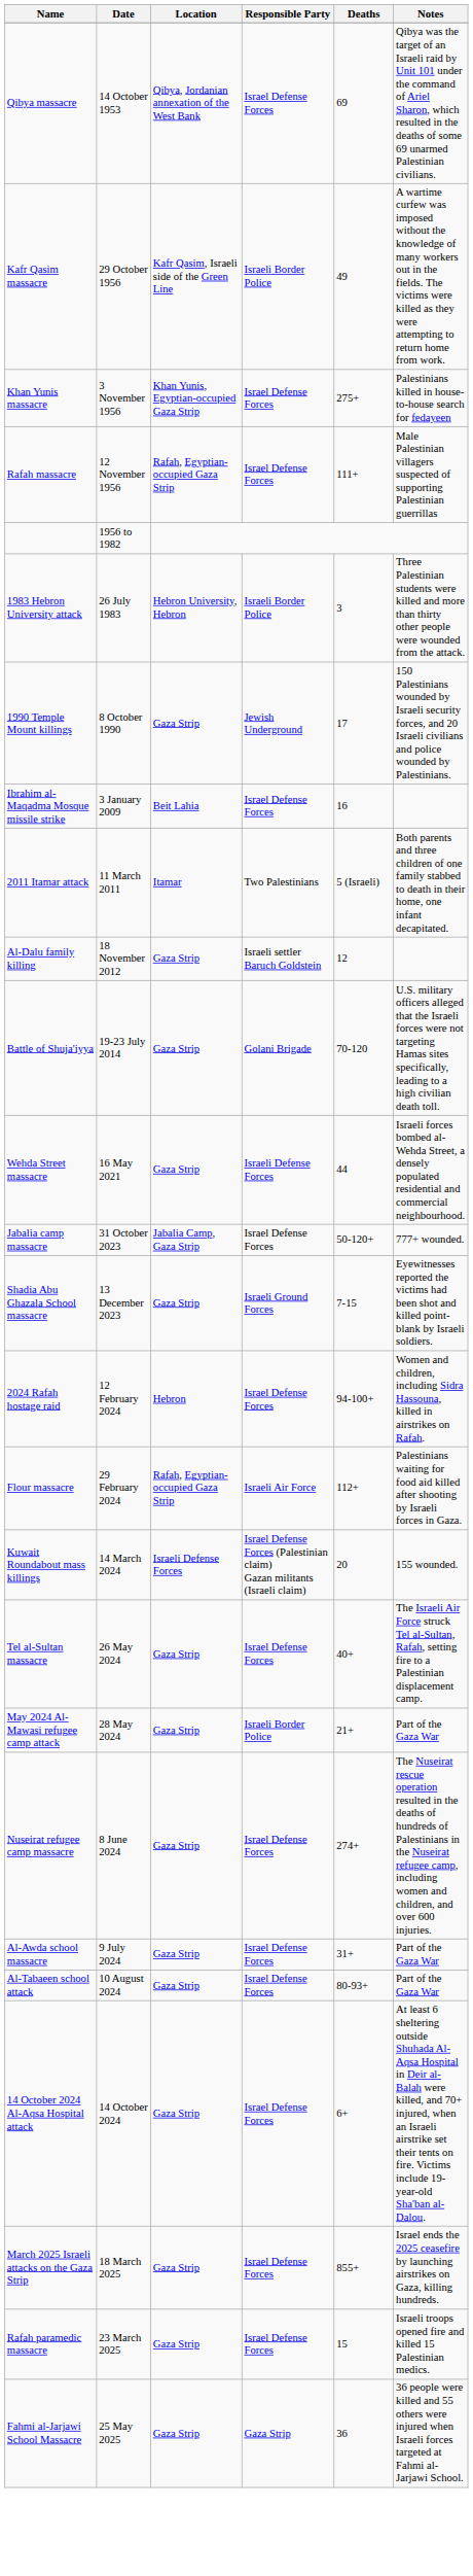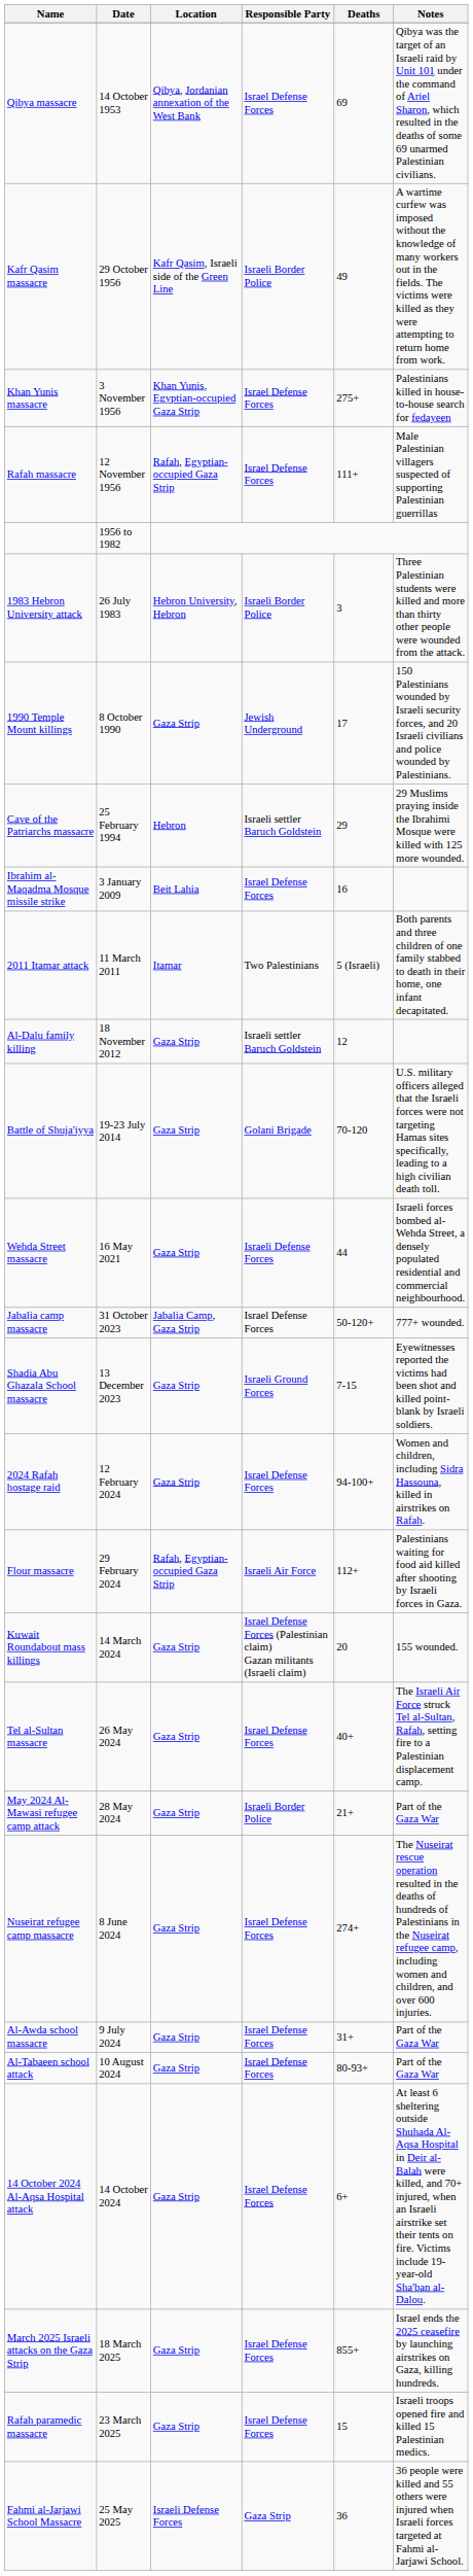 <table class="sortable wikitable" style="font-size:90%;">
 <tr>
 <th style="width:120px;">Name</th>
 <th style="width:65px;">Date</th>
 <th style="width:120px;">Location</th>
 <th style="width:120px;">Responsible Party</th>
 <th style="width:75px;">Deaths</th>
 <th class="unsortable">Notes</th>
 </tr>
 <tr>
 </tr>
 <tr>
 <td><a href='#'>Qibya massacre</a></td>
 <td>14 October 1953</td>
 <td><a href='#'>Qibya</a>, <a href='#'>Jordanian annexation of the West Bank</a></td>
 <td><a href='#'>Israel Defense Forces</a></td>
 <td>69</td>
 <td>Qibya was the target of an Israeli raid by <a href='#'>Unit 101</a> under the command of <a href='#'>Ariel Sharon</a>, which resulted in the deaths of some 69 unarmed Palestinian civilians.</td>
 </tr>
 <tr>
 <td><a href='#'>Kafr Qasim massacre</a></td>
 <td>29 October 1956</td>
 <td><a href='#'>Kafr Qasim</a>, Israeli side of the <a href='#'>Green Line</a></td>
 <td><a href='#'>Israeli Border Police</a></td>
 <td>49</td>
 <td>A wartime curfew was imposed without the knowledge of many workers out in the fields. The victims were killed as they were attempting to return home from work.</td>
 </tr>
 <tr>
 <td><a href='#'>Khan Yunis massacre</a></td>
 <td>3 November 1956</td>
 <td><a href='#'>Khan Yunis</a>, <a href='#'>Egyptian-occupied Gaza Strip</a></td>
 <td><a href='#'>Israel Defense Forces</a></td>
 <td>275+</td>
 <td>Palestinians killed in house-to-house search for <a href='#'>fedayeen</a></td>
 </tr>
 <tr>
 <td><a href='#'>Rafah massacre</a></td>
 <td>12 November 1956</td>
 <td><a href='#'>Rafah</a>, <a href='#'>Egyptian-occupied Gaza Strip</a></td>
 <td><a href='#'>Israel Defense Forces</a></td>
 <td>111+</td>
 <td>Male Palestinian villagers suspected of supporting Palestinian guerrillas</td>
 </tr>
 <tr>
 <td></td>
 <td>1956 to 1982</td>
 <td colspan=4><strong></strong></td>
 </tr>
 <tr>
 <td><a href='#'>1983 Hebron University attack</a></td>
 <td>26 July 1983</td>
 <td><a href='#'>Hebron University</a>, <a href='#'>Hebron</a></td>
 <td><a href='#'>Israeli Border Police</a></td>
 <td>3</td>
 <td>Three Palestinian students were killed and more than thirty other people were wounded from the attack.</td>
 </tr>
 <tr>
 <td><a href='#'>1990 Temple Mount killings</a></td>
 <td>8 October 1990</td>
 <td><a href='#'>Gaza Strip</a></td>
 <td><a href='#'>Jewish Underground</a></td>
 <td>17</td>
 <td>150 Palestinians wounded by Israeli security forces, and 20 Israeli civilians and police wounded by Palestinians.</td>
 </tr>
 <tr>
+<td><a href='#'>Cave of the Patriarchs massacre</a></td>
+<td>25 February 1994</td>
+<td><a href='#'>Hebron</a></td>
+<td>Israeli settler <a href='#'>Baruch Goldstein</a></td>
+<td>29</td>
+<td>29 Muslims praying inside the Ibrahimi Mosque were killed with 125 more wounded.</td>
+</tr>
+<tr>
 <td><a href='#'>Ibrahim al-Maqadma Mosque missile strike</a></td>
 <td>3 January 2009</td>
 <td><a href='#'>Beit Lahia</a></td>
 <td><a href='#'>Israel Defense Forces</a></td>
 <td>16</td>
 <td></td>
 </tr>
 <tr>
 <td><a href='#'>2011 Itamar attack</a></td>
 <td>11 March 2011</td>
 <td><a href='#'>Itamar</a></td>
 <td>Two Palestinians</td>
 <td>5 (Israeli)</td>
 <td>Both parents and three children of one family stabbed to death in their home, one infant decapitated.</td>
 </tr>
 <tr>
 <td><a href='#'>Al-Dalu family killing</a></td>
 <td>18 November 2012</td>
 <td><a href='#'>Gaza Strip</a></td>
 <td>Israeli settler <a href='#'>Baruch Goldstein</a></td>
 <td>12</td>
 <td></td>
 </tr>
 <tr>
 <td><a href='#'>Battle of Shuja'iyya</a></td>
 <td>19-23 July 2014</td>
 <td><a href='#'>Gaza Strip</a></td>
 <td><a href='#'>Golani Brigade</a></td>
 <td>70-120</td>
 <td>U.S. military officers alleged that the Israeli forces were not targeting Hamas sites specifically, leading to a high civilian death toll.</td>
 </tr>
 <tr>
 <td><a href='#'>Wehda Street massacre</a></td>
 <td>16 May 2021</td>
 <td><a href='#'>Gaza Strip</a></td>
 <td><a href='#'>Israeli Defense Forces</a></td>
 <td>44</td>
 <td>Israeli forces bombed al-Wehda Street, a densely populated residential and commercial neighbourhood.</td>
 </tr>
 <tr>
 <td><a href='#'>Jabalia camp massacre</a></td>
 <td>31 October 2023</td>
 <td><a href='#'>Jabalia Camp</a>, <a href='#'>Gaza Strip</a></td>
 <td>Israel Defense Forces</td>
 <td>50-120+</td>
 <td>777+ wounded.</td>
 </tr>
 <tr>
 <td><a href='#'>Shadia Abu Ghazala School massacre</a></td>
 <td>13 December 2023</td>
 <td><a href='#'>Gaza Strip</a></td>
 <td><a href='#'>Israeli Ground Forces</a></td>
 <td>7-15</td>
 <td>Eyewitnesses reported the victims had been shot and killed point-blank by Israeli soldiers.</td>
 </tr>
 <tr>
 <td><a href='#'>2024 Rafah hostage raid</a></td>
 <td>12 February 2024</td>
-<td><a href='#'>Hebron</a></td>
+<td><a href='#'>Gaza Strip</a></td>
 <td><a href='#'>Israel Defense Forces</a></td>
 <td>94-100+</td>
 <td>Women and children, including <a href='#'>Sidra Hassouna</a>, killed in airstrikes on <a href='#'>Rafah</a>.</td>
 </tr>
 <tr>
 <td><a href='#'>Flour massacre</a></td>
 <td>29 February 2024</td>
 <td><a href='#'>Rafah</a>, <a href='#'>Egyptian-occupied Gaza Strip</a></td>
 <td><a href='#'>Israeli Air Force</a></td>
 <td>112+</td>
 <td>Palestinians waiting for food aid killed after shooting by Israeli forces in Gaza.</td>
 </tr>
 <tr>
 <td><a href='#'>Kuwait Roundabout mass killings</a></td>
 <td>14 March 2024</td>
-<td><a href='#'>Israeli Defense Forces</a></td>
+<td><a href='#'>Gaza Strip</a></td>
 <td><a href='#'>Israel Defense Forces</a> (Palestinian claim)<br>Gazan militants (Israeli claim)</td>
 <td>20</td>
 <td>155 wounded.</td>
 </tr>
 <tr>
 <td><a href='#'>Tel al-Sultan massacre</a></td>
 <td>26 May 2024</td>
 <td><a href='#'>Gaza Strip</a></td>
 <td><a href='#'>Israel Defense Forces</a></td>
 <td>40+</td>
 <td>The <a href='#'>Israeli Air Force</a> struck <a href='#'>Tel al-Sultan</a>, <a href='#'>Rafah</a>, setting fire to a Palestinian displacement camp.</td>
 </tr>
 <tr>
 <td><a href='#'>May 2024 Al-Mawasi refugee camp attack</a></td>
 <td>28 May 2024</td>
 <td><a href='#'>Gaza Strip</a></td>
 <td><a href='#'>Israeli Border Police</a></td>
 <td>21+</td>
 <td>Part of the <a href='#'>Gaza War</a></td>
 </tr>
 <tr>
 <td><a href='#'>Nuseirat refugee camp massacre</a></td>
 <td>8 June 2024</td>
 <td><a href='#'>Gaza Strip</a></td>
 <td><a href='#'>Israel Defense Forces</a></td>
 <td>274+</td>
 <td>The <a href='#'>Nuseirat rescue operation</a> resulted in the deaths of hundreds of Palestinians in the <a href='#'>Nuseirat refugee camp</a>, including women and children, and over 600 injuries.</td>
 </tr>
 <tr>
 <td><a href='#'>Al-Awda school massacre</a></td>
 <td>9 July 2024</td>
 <td><a href='#'>Gaza Strip</a></td>
 <td><a href='#'>Israel Defense Forces</a></td>
 <td>31+</td>
 <td>Part of the <a href='#'>Gaza War</a></td>
 </tr>
 <tr>
 <td><a href='#'>Al-Tabaeen school attack</a></td>
 <td>10 August 2024</td>
 <td><a href='#'>Gaza Strip</a></td>
 <td><a href='#'>Israel Defense Forces</a></td>
 <td>80-93+</td>
 <td>Part of the <a href='#'>Gaza War</a></td>
 </tr>
 <tr>
 <td><a href='#'>14 October 2024 Al-Aqsa Hospital attack</a></td>
 <td>14 October 2024</td>
 <td><a href='#'>Gaza Strip</a></td>
 <td><a href='#'>Israel Defense Forces</a></td>
 <td>6+</td>
 <td>At least 6 sheltering outside <a href='#'>Shuhada Al-Aqsa Hospital</a> in <a href='#'>Deir al-Balah</a> were killed, and 70+ injured, when an Israeli airstrike set their tents on fire. Victims include 19-year-old <a href='#'>Sha'ban al-Dalou</a>.</td>
 </tr>
 <tr>
 <td><a href='#'>March 2025 Israeli attacks on the Gaza Strip</a></td>
 <td>18 March 2025</td>
 <td><a href='#'>Gaza Strip</a></td>
 <td><a href='#'>Israel Defense Forces</a></td>
 <td>855+</td>
 <td>Israel ends the <a href='#'>2025 ceasefire</a> by launching airstrikes on Gaza, killing hundreds.</td>
 </tr>
 <tr>
 <td><a href='#'>Rafah paramedic massacre</a></td>
 <td>23 March 2025</td>
 <td><a href='#'>Gaza Strip</a></td>
 <td><a href='#'>Israel Defense Forces</a></td>
 <td>15</td>
 <td>Israeli troops opened fire and killed 15 Palestinian medics.</td>
 </tr>
 <tr>
 <td><a href='#'>Fahmi al-Jarjawi School Massacre</a></td>
 <td>25 May 2025</td>
-<td><a href='#'>Gaza Strip</a></td>
+<td><a href='#'>Israeli Defense Forces</a></td>
 <td><a href='#'>Gaza Strip</a></td>
 <td>36</td>
 <td>36 people were killed and 55 others were injured when Israeli forces targeted at Fahmi al-Jarjawi School.</td>
 </tr>
 </table>
